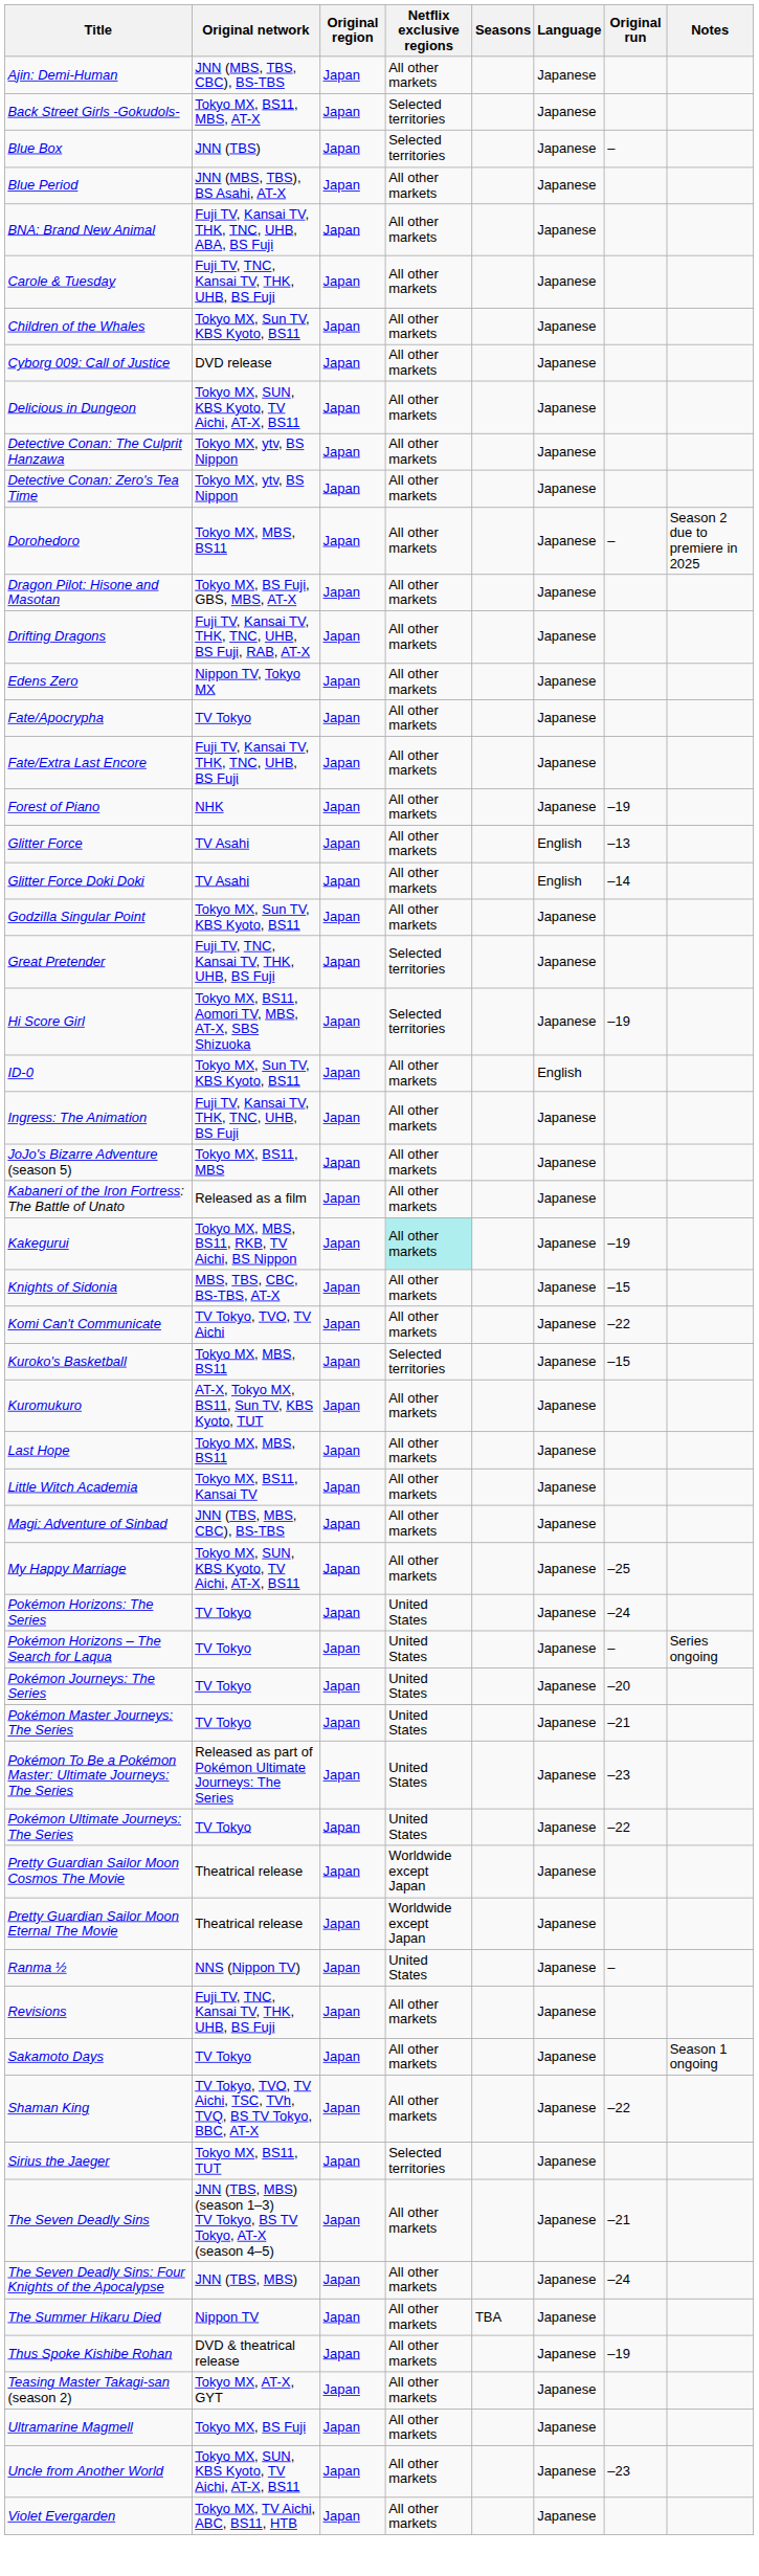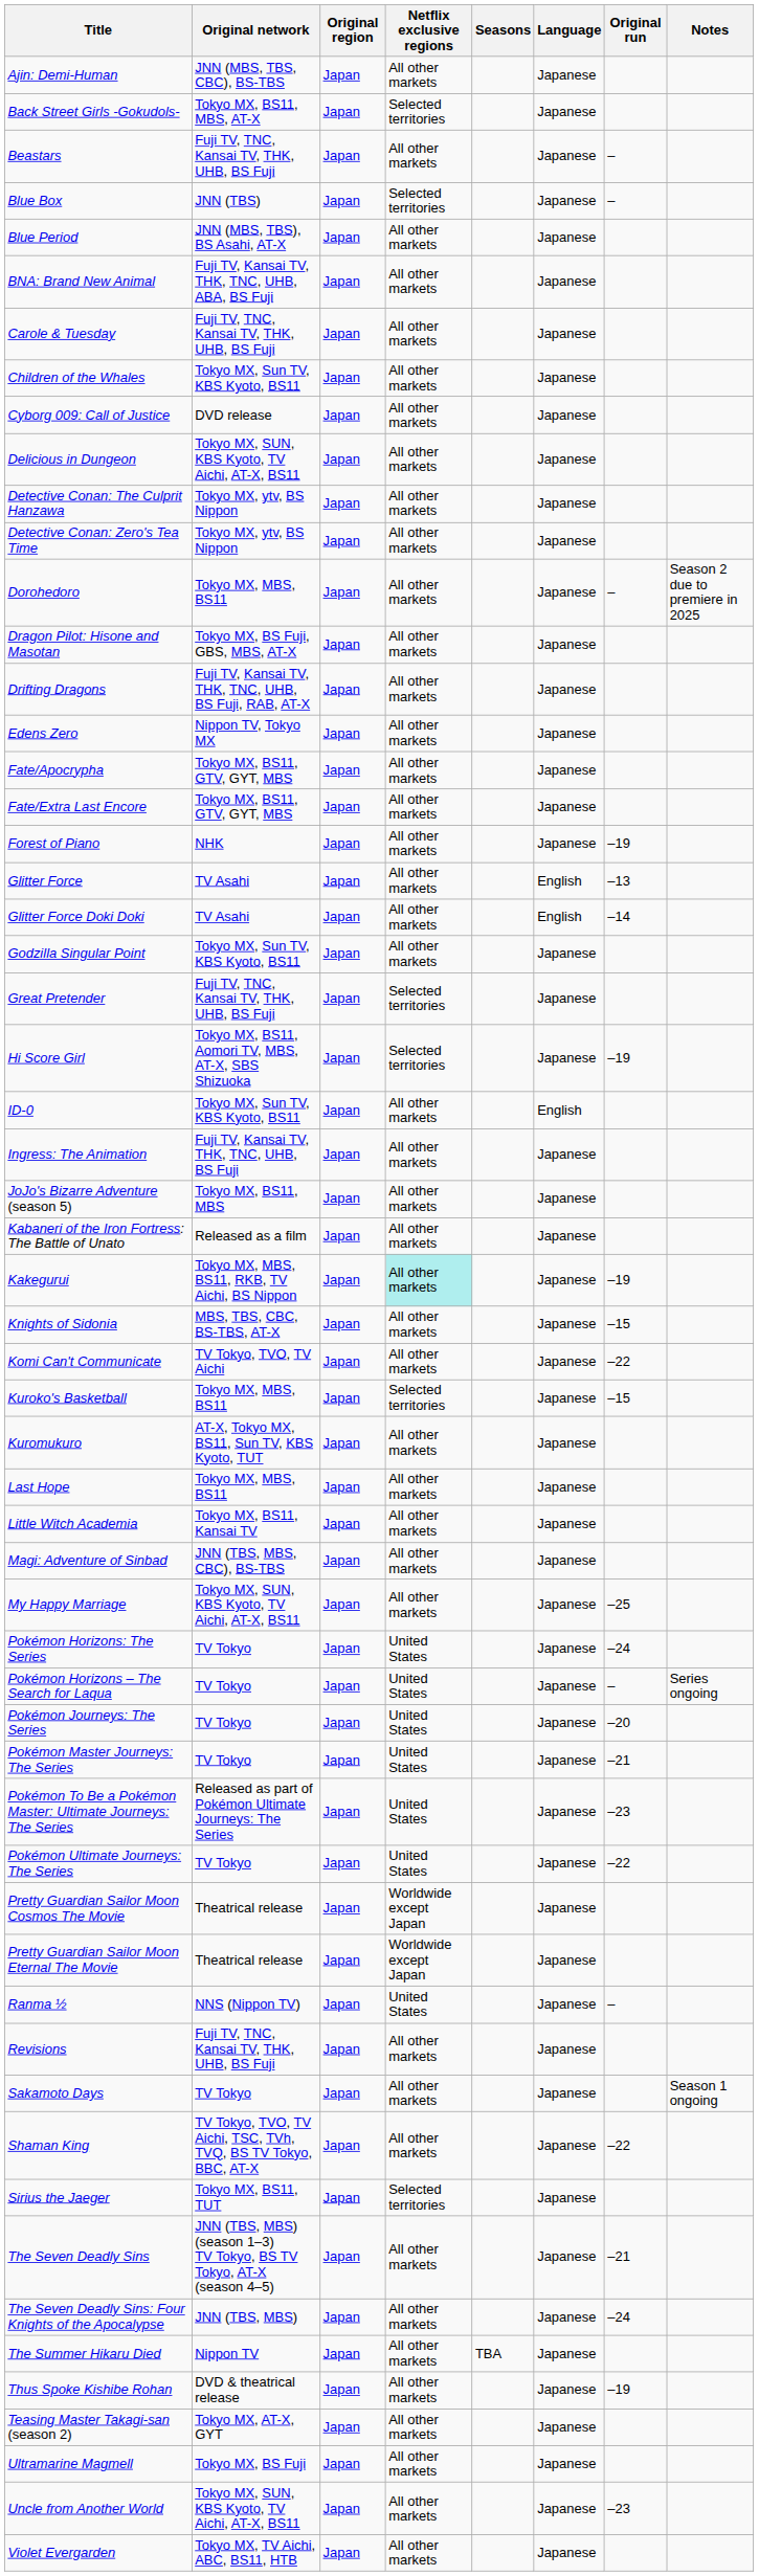 <table class="wikitable sortable" style="width:100%;">
 <tr>
 <th scope="col" style="width:25%;">Title</th>
 <th>Original network</th>
 <th>Original region</th>
 <th>Netflix exclusive regions</th>
 <th>Seasons</th>
 <th>Language</th>
 <th>Original run</th>
 <th>Notes</th>
 </tr>
 <tr>
 <td><em><a href='#'>Ajin: Demi-Human</a></em></td>
 <td><a href='#'>JNN</a> (<a href='#'>MBS</a>, <a href='#'>TBS</a>, <a href='#'>CBC</a>), <a href='#'>BS-TBS</a></td>
 <td><a href='#'>Japan</a></td>
 <td>All other markets</td>
 <td></td>
 <td>Japanese</td>
 <td></td>
 <td></td>
 </tr>
 <tr>
 <td><em><a href='#'>Back Street Girls -Gokudols-</a></em></td>
 <td><a href='#'>Tokyo MX</a>, <a href='#'>BS11</a>, <a href='#'>MBS</a>, <a href='#'>AT-X</a></td>
 <td><a href='#'>Japan</a></td>
 <td>Selected territories</td>
 <td></td>
 <td>Japanese</td>
 <td></td>
+<td></td>
+</tr>
+<tr>
+<td><em><a href='#'>Beastars</a></em></td>
+<td><a href='#'>Fuji TV</a>, <a href='#'>TNC</a>, <a href='#'>Kansai TV</a>, <a href='#'>THK</a>, <a href='#'>UHB</a>, <a href='#'>BS Fuji</a></td>
+<td><a href='#'>Japan</a></td>
+<td>All other markets</td>
+<td></td>
+<td>Japanese</td>
+<td>–</td>
 <td></td>
 </tr>
 <tr>
 <td><em><a href='#'>Blue Box</a></em></td>
 <td><a href='#'>JNN</a> (<a href='#'>TBS</a>)</td>
 <td><a href='#'>Japan</a></td>
 <td>Selected territories</td>
 <td></td>
 <td>Japanese</td>
 <td>–</td>
 <td></td>
 </tr>
 <tr>
 <td><em><a href='#'>Blue Period</a></em></td>
 <td><a href='#'>JNN</a> (<a href='#'>MBS</a>, <a href='#'>TBS</a>), <a href='#'>BS Asahi</a>, <a href='#'>AT-X</a></td>
 <td><a href='#'>Japan</a></td>
 <td>All other markets</td>
 <td></td>
 <td>Japanese</td>
 <td></td>
 <td></td>
 </tr>
 <tr>
 <td><em><a href='#'>BNA: Brand New Animal</a></em></td>
 <td><a href='#'>Fuji TV</a>, <a href='#'>Kansai TV</a>, <a href='#'>THK</a>, <a href='#'>TNC</a>, <a href='#'>UHB</a>, <a href='#'>ABA</a>, <a href='#'>BS Fuji</a></td>
 <td><a href='#'>Japan</a></td>
 <td>All other markets</td>
 <td></td>
 <td>Japanese</td>
 <td></td>
 <td></td>
 </tr>
 <tr>
 <td><em><a href='#'>Carole & Tuesday</a></em></td>
 <td><a href='#'>Fuji TV</a>, <a href='#'>TNC</a>, <a href='#'>Kansai TV</a>, <a href='#'>THK</a>, <a href='#'>UHB</a>, <a href='#'>BS Fuji</a></td>
 <td><a href='#'>Japan</a></td>
 <td>All other markets</td>
 <td></td>
 <td>Japanese</td>
 <td></td>
 <td></td>
 </tr>
 <tr>
 <td><em><a href='#'>Children of the Whales</a></em></td>
 <td><a href='#'>Tokyo MX</a>, <a href='#'>Sun TV</a>, <a href='#'>KBS Kyoto</a>, <a href='#'>BS11</a></td>
 <td><a href='#'>Japan</a></td>
 <td>All other markets</td>
 <td></td>
 <td>Japanese</td>
 <td></td>
 <td></td>
 </tr>
 <tr>
 <td><em><a href='#'>Cyborg 009: Call of Justice</a></em></td>
 <td>DVD release</td>
 <td><a href='#'>Japan</a></td>
 <td>All other markets</td>
 <td></td>
 <td>Japanese</td>
 <td></td>
 <td></td>
 </tr>
 <tr>
 <td><em><a href='#'>Delicious in Dungeon</a></em></td>
 <td><a href='#'>Tokyo MX</a>, <a href='#'>SUN</a>, <a href='#'>KBS Kyoto</a>, <a href='#'>TV Aichi</a>, <a href='#'>AT-X</a>, <a href='#'>BS11</a></td>
 <td><a href='#'>Japan</a></td>
 <td>All other markets</td>
 <td></td>
 <td>Japanese</td>
 <td></td>
 <td></td>
 </tr>
 <tr>
 <td><em><a href='#'>Detective Conan: The Culprit Hanzawa</a></em></td>
 <td><a href='#'>Tokyo MX</a>, <a href='#'>ytv</a>, <a href='#'>BS Nippon</a></td>
 <td><a href='#'>Japan</a></td>
 <td>All other markets</td>
 <td></td>
 <td>Japanese</td>
 <td></td>
 <td></td>
 </tr>
 <tr>
 <td><em><a href='#'>Detective Conan: Zero's Tea Time</a></em></td>
 <td><a href='#'>Tokyo MX</a>, <a href='#'>ytv</a>, <a href='#'>BS Nippon</a></td>
 <td><a href='#'>Japan</a></td>
 <td>All other markets</td>
 <td></td>
 <td>Japanese</td>
 <td></td>
 <td></td>
 </tr>
 <tr>
 <td><em><a href='#'>Dorohedoro</a></em></td>
 <td><a href='#'>Tokyo MX</a>, <a href='#'>MBS</a>, <a href='#'>BS11</a></td>
 <td><a href='#'>Japan</a></td>
 <td>All other markets</td>
 <td></td>
 <td>Japanese</td>
 <td>–</td>
 <td>Season 2 due to premiere in 2025</td>
 </tr>
 <tr>
 <td><em><a href='#'>Dragon Pilot: Hisone and Masotan</a></em></td>
 <td><a href='#'>Tokyo MX</a>, <a href='#'>BS Fuji</a>, GBS, <a href='#'>MBS</a>, <a href='#'>AT-X</a></td>
 <td><a href='#'>Japan</a></td>
 <td>All other markets</td>
 <td></td>
 <td>Japanese</td>
 <td></td>
 <td></td>
 </tr>
 <tr>
 <td><em><a href='#'>Drifting Dragons</a></em></td>
 <td><a href='#'>Fuji TV</a>, <a href='#'>Kansai TV</a>, <a href='#'>THK</a>, <a href='#'>TNC</a>, <a href='#'>UHB</a>, <a href='#'>BS Fuji</a>, <a href='#'>RAB</a>, <a href='#'>AT-X</a></td>
 <td><a href='#'>Japan</a></td>
 <td>All other markets</td>
 <td></td>
 <td>Japanese</td>
 <td></td>
 <td></td>
 </tr>
 <tr>
 <td><em><a href='#'>Edens Zero</a></em></td>
 <td><a href='#'>Nippon TV</a>, <a href='#'>Tokyo MX</a></td>
 <td><a href='#'>Japan</a></td>
 <td>All other markets</td>
 <td></td>
 <td>Japanese</td>
 <td></td>
 <td></td>
 </tr>
 <tr>
 <td><em><a href='#'>Fate/Apocrypha</a></em></td>
-<td><a href='#'>TV Tokyo</a></td>
+<td><a href='#'>Tokyo MX</a>, <a href='#'>BS11</a>, <a href='#'>GTV</a>, GYT, <a href='#'>MBS</a></td>
 <td><a href='#'>Japan</a></td>
 <td>All other markets</td>
 <td></td>
 <td>Japanese</td>
 <td></td>
 <td></td>
 </tr>
 <tr>
 <td><em><a href='#'>Fate/Extra Last Encore</a></em></td>
-<td><a href='#'>Fuji TV</a>, <a href='#'>Kansai TV</a>, <a href='#'>THK</a>, <a href='#'>TNC</a>, <a href='#'>UHB</a>, <a href='#'>BS Fuji</a></td>
+<td><a href='#'>Tokyo MX</a>, <a href='#'>BS11</a>, <a href='#'>GTV</a>, GYT, <a href='#'>MBS</a></td>
 <td><a href='#'>Japan</a></td>
 <td>All other markets</td>
 <td></td>
 <td>Japanese</td>
 <td></td>
 <td></td>
 </tr>
 <tr>
 <td><em><a href='#'>Forest of Piano</a></em></td>
 <td><a href='#'>NHK</a></td>
 <td><a href='#'>Japan</a></td>
 <td>All other markets</td>
 <td></td>
 <td>Japanese</td>
 <td>–19</td>
 <td></td>
 </tr>
 <tr>
 <td><em><a href='#'>Glitter Force</a></em></td>
 <td><a href='#'>TV Asahi</a></td>
 <td><a href='#'>Japan</a></td>
 <td>All other markets</td>
 <td></td>
 <td>English</td>
 <td>–13</td>
 <td></td>
 </tr>
 <tr>
 <td><em><a href='#'>Glitter Force Doki Doki</a></em></td>
 <td><a href='#'>TV Asahi</a></td>
 <td><a href='#'>Japan</a></td>
 <td>All other markets</td>
 <td></td>
 <td>English</td>
 <td>–14</td>
 <td></td>
 </tr>
 <tr>
 <td><em><a href='#'>Godzilla Singular Point</a></em></td>
 <td><a href='#'>Tokyo MX</a>, <a href='#'>Sun TV</a>, <a href='#'>KBS Kyoto</a>, <a href='#'>BS11</a></td>
 <td><a href='#'>Japan</a></td>
 <td>All other markets</td>
 <td></td>
 <td>Japanese</td>
 <td></td>
 <td></td>
 </tr>
 <tr>
 <td><em><a href='#'>Great Pretender</a></em></td>
 <td><a href='#'>Fuji TV</a>, <a href='#'>TNC</a>, <a href='#'>Kansai TV</a>, <a href='#'>THK</a>, <a href='#'>UHB</a>, <a href='#'>BS Fuji</a></td>
 <td><a href='#'>Japan</a></td>
 <td>Selected territories</td>
 <td></td>
 <td>Japanese</td>
 <td></td>
 <td></td>
 </tr>
 <tr>
 <td><em><a href='#'>Hi Score Girl</a></em></td>
 <td><a href='#'>Tokyo MX</a>, <a href='#'>BS11</a>, <a href='#'>Aomori TV</a>, <a href='#'>MBS</a>, <a href='#'>AT-X</a>, <a href='#'>SBS Shizuoka</a></td>
 <td><a href='#'>Japan</a></td>
 <td>Selected territories</td>
 <td></td>
 <td>Japanese</td>
 <td>–19</td>
 <td></td>
 </tr>
 <tr>
 <td><em><a href='#'>ID-0</a></em></td>
 <td><a href='#'>Tokyo MX</a>, <a href='#'>Sun TV</a>, <a href='#'>KBS Kyoto</a>, <a href='#'>BS11</a></td>
 <td><a href='#'>Japan</a></td>
 <td>All other markets</td>
 <td></td>
 <td>English</td>
 <td></td>
 <td></td>
 </tr>
 <tr>
 <td><em><a href='#'>Ingress: The Animation</a></em></td>
 <td><a href='#'>Fuji TV</a>, <a href='#'>Kansai TV</a>, <a href='#'>THK</a>, <a href='#'>TNC</a>, <a href='#'>UHB</a>, <a href='#'>BS Fuji</a></td>
 <td><a href='#'>Japan</a></td>
 <td>All other markets</td>
 <td></td>
 <td>Japanese</td>
 <td></td>
 <td></td>
 </tr>
 <tr>
 <td><em><a href='#'>JoJo's Bizarre Adventure</a></em> (season 5)</td>
 <td><a href='#'>Tokyo MX</a>, <a href='#'>BS11</a>, <a href='#'>MBS</a></td>
 <td><a href='#'>Japan</a></td>
 <td>All other markets</td>
 <td></td>
 <td>Japanese</td>
 <td></td>
 <td></td>
 </tr>
 <tr>
 <td><em><a href='#'>Kabaneri of the Iron Fortress</a>: The Battle of Unato</em></td>
 <td>Released as a film</td>
 <td><a href='#'>Japan</a></td>
 <td>All other markets</td>
 <td></td>
 <td>Japanese</td>
 <td></td>
 <td></td>
 </tr>
 <tr>
 <td><em><a href='#'>Kakegurui</a></em></td>
 <td><a href='#'>Tokyo MX</a>, <a href='#'>MBS</a>, <a href='#'>BS11</a>, <a href='#'>RKB</a>, <a href='#'>TV Aichi</a>, <a href='#'>BS Nippon</a></td>
 <td><a href='#'>Japan</a></td>
 <td style="background: paleturquoise;">All other markets</td>
 <td></td>
 <td>Japanese</td>
 <td>–19</td>
 <td></td>
 </tr>
 <tr>
 <td><em><a href='#'>Knights of Sidonia</a></em></td>
 <td><a href='#'>MBS</a>, <a href='#'>TBS</a>, <a href='#'>CBC</a>, <a href='#'>BS-TBS</a>, <a href='#'>AT-X</a></td>
 <td><a href='#'>Japan</a></td>
 <td>All other markets</td>
 <td></td>
 <td>Japanese</td>
 <td>–15</td>
 <td></td>
 </tr>
 <tr>
 <td><em><a href='#'>Komi Can't Communicate</a></em></td>
 <td><a href='#'>TV Tokyo</a>, <a href='#'>TVO</a>, <a href='#'>TV Aichi</a></td>
 <td><a href='#'>Japan</a></td>
 <td>All other markets</td>
 <td></td>
 <td>Japanese</td>
 <td>–22</td>
 <td></td>
 </tr>
 <tr>
 <td><em><a href='#'>Kuroko's Basketball</a></em></td>
 <td><a href='#'>Tokyo MX</a>, <a href='#'>MBS</a>, <a href='#'>BS11</a></td>
 <td><a href='#'>Japan</a></td>
 <td>Selected territories</td>
 <td></td>
 <td>Japanese</td>
 <td>–15</td>
 <td></td>
 </tr>
 <tr>
 <td><em><a href='#'>Kuromukuro</a></em></td>
 <td><a href='#'>AT-X</a>, <a href='#'>Tokyo MX</a>, <a href='#'>BS11</a>, <a href='#'>Sun TV</a>, <a href='#'>KBS Kyoto</a>, <a href='#'>TUT</a></td>
 <td><a href='#'>Japan</a></td>
 <td>All other markets</td>
 <td></td>
 <td>Japanese</td>
 <td></td>
 <td></td>
 </tr>
 <tr>
 <td><em><a href='#'>Last Hope</a></em></td>
 <td><a href='#'>Tokyo MX</a>, <a href='#'>MBS</a>, <a href='#'>BS11</a></td>
 <td><a href='#'>Japan</a></td>
 <td>All other markets</td>
 <td></td>
 <td>Japanese</td>
 <td></td>
 <td></td>
 </tr>
 <tr>
 <td><em><a href='#'>Little Witch Academia</a></em></td>
 <td><a href='#'>Tokyo MX</a>, <a href='#'>BS11</a>, <a href='#'>Kansai TV</a></td>
 <td><a href='#'>Japan</a></td>
 <td>All other markets</td>
 <td></td>
 <td>Japanese</td>
 <td></td>
 <td></td>
 </tr>
 <tr>
 <td><em><a href='#'>Magi: Adventure of Sinbad</a></em></td>
 <td><a href='#'>JNN</a> (<a href='#'>TBS</a>, <a href='#'>MBS</a>, <a href='#'>CBC</a>), <a href='#'>BS-TBS</a></td>
 <td><a href='#'>Japan</a></td>
 <td>All other markets</td>
 <td></td>
 <td>Japanese</td>
 <td></td>
 <td></td>
 </tr>
 <tr>
 <td><em><a href='#'>My Happy Marriage</a></em></td>
 <td><a href='#'>Tokyo MX</a>, <a href='#'>SUN</a>, <a href='#'>KBS Kyoto</a>, <a href='#'>TV Aichi</a>, <a href='#'>AT-X</a>, <a href='#'>BS11</a></td>
 <td><a href='#'>Japan</a></td>
 <td>All other markets</td>
 <td></td>
 <td>Japanese</td>
 <td>–25</td>
 <td></td>
 </tr>
 <tr>
 <td><em><a href='#'>Pokémon Horizons: The Series</a></em></td>
 <td><a href='#'>TV Tokyo</a></td>
 <td><a href='#'>Japan</a></td>
 <td>United States</td>
 <td></td>
 <td>Japanese</td>
 <td>–24</td>
 <td></td>
 </tr>
 <tr>
 <td><em><a href='#'>Pokémon Horizons – The Search for Laqua</a></em></td>
 <td><a href='#'>TV Tokyo</a></td>
 <td><a href='#'>Japan</a></td>
 <td>United States</td>
 <td></td>
 <td>Japanese</td>
 <td>–</td>
 <td>Series ongoing</td>
 </tr>
 <tr>
 <td><em><a href='#'>Pokémon Journeys: The Series</a></em></td>
 <td><a href='#'>TV Tokyo</a></td>
 <td><a href='#'>Japan</a></td>
 <td>United States</td>
 <td></td>
 <td>Japanese</td>
 <td>–20</td>
 <td></td>
 </tr>
 <tr>
 <td><em><a href='#'>Pokémon Master Journeys: The Series</a></em></td>
 <td><a href='#'>TV Tokyo</a></td>
 <td><a href='#'>Japan</a></td>
 <td>United States</td>
 <td></td>
 <td>Japanese</td>
 <td>–21</td>
 <td></td>
 </tr>
 <tr>
 <td><em><a href='#'>Pokémon To Be a Pokémon Master: Ultimate Journeys: The Series</a></em></td>
 <td>Released as part of <a href='#'>Pokémon Ultimate Journeys: The Series</a></td>
 <td><a href='#'>Japan</a></td>
 <td>United States</td>
 <td></td>
 <td>Japanese</td>
 <td>–23</td>
 <td></td>
 </tr>
 <tr>
 <td><em><a href='#'>Pokémon Ultimate Journeys: The Series</a></em></td>
 <td><a href='#'>TV Tokyo</a></td>
 <td><a href='#'>Japan</a></td>
 <td>United States</td>
 <td></td>
 <td>Japanese</td>
 <td>–22</td>
 <td></td>
 </tr>
 <tr>
 <td><em><a href='#'>Pretty Guardian Sailor Moon Cosmos The Movie</a></em></td>
 <td>Theatrical release</td>
 <td><a href='#'>Japan</a></td>
 <td>Worldwide except Japan</td>
 <td></td>
 <td>Japanese</td>
 <td></td>
 <td></td>
 </tr>
 <tr>
 <td><em><a href='#'>Pretty Guardian Sailor Moon Eternal The Movie</a></em></td>
 <td>Theatrical release</td>
 <td><a href='#'>Japan</a></td>
 <td>Worldwide except Japan</td>
 <td></td>
 <td>Japanese</td>
 <td></td>
 <td></td>
 </tr>
 <tr>
 <td><em><a href='#'>Ranma ½</a></em></td>
 <td><a href='#'>NNS</a> (<a href='#'>Nippon TV</a>)</td>
 <td><a href='#'>Japan</a></td>
 <td>United States</td>
 <td></td>
 <td>Japanese</td>
 <td>–</td>
 <td></td>
 </tr>
 <tr>
 <td><em><a href='#'>Revisions</a></em></td>
 <td><a href='#'>Fuji TV</a>, <a href='#'>TNC</a>, <a href='#'>Kansai TV</a>, <a href='#'>THK</a>, <a href='#'>UHB</a>, <a href='#'>BS Fuji</a></td>
 <td><a href='#'>Japan</a></td>
 <td>All other markets</td>
 <td></td>
 <td>Japanese</td>
 <td></td>
 <td></td>
 </tr>
 <tr>
 <td><em><a href='#'>Sakamoto Days</a></em></td>
 <td><a href='#'>TV Tokyo</a></td>
 <td><a href='#'>Japan</a></td>
 <td>All other markets</td>
 <td></td>
 <td>Japanese</td>
 <td></td>
 <td>Season 1 ongoing</td>
 </tr>
 <tr>
 <td><em><a href='#'>Shaman King</a></em></td>
 <td><a href='#'>TV Tokyo</a>, <a href='#'>TVO</a>, <a href='#'>TV Aichi</a>, <a href='#'>TSC</a>, <a href='#'>TVh</a>, <a href='#'>TVQ</a>, <a href='#'>BS TV Tokyo</a>, <a href='#'>BBC</a>, <a href='#'>AT-X</a></td>
 <td><a href='#'>Japan</a></td>
 <td>All other markets</td>
 <td></td>
 <td>Japanese</td>
 <td>–22</td>
 <td></td>
 </tr>
 <tr>
 <td><em><a href='#'>Sirius the Jaeger</a></em></td>
 <td><a href='#'>Tokyo MX</a>, <a href='#'>BS11</a>, <a href='#'>TUT</a></td>
 <td><a href='#'>Japan</a></td>
 <td>Selected territories</td>
 <td></td>
 <td>Japanese</td>
 <td></td>
 <td></td>
 </tr>
 <tr>
 <td><em><a href='#'>The Seven Deadly Sins</a></em></td>
 <td><a href='#'>JNN</a> (<a href='#'>TBS</a>, <a href='#'>MBS</a>) (season 1–3) <br> <a href='#'>TV Tokyo</a>, <a href='#'>BS TV Tokyo</a>, <a href='#'>AT-X</a> (season 4–5)</td>
 <td><a href='#'>Japan</a></td>
 <td>All other markets</td>
 <td></td>
 <td>Japanese</td>
 <td>–21</td>
 <td></td>
 </tr>
 <tr>
 <td><em><a href='#'>The Seven Deadly Sins: Four Knights of the Apocalypse</a></em></td>
 <td><a href='#'>JNN</a> (<a href='#'>TBS</a>, <a href='#'>MBS</a>)</td>
 <td><a href='#'>Japan</a></td>
 <td>All other markets</td>
 <td></td>
 <td>Japanese</td>
 <td>–24</td>
 <td></td>
 </tr>
 <tr>
 <td><em><a href='#'>The Summer Hikaru Died</a></em></td>
 <td><a href='#'>Nippon TV</a></td>
 <td><a href='#'>Japan</a></td>
 <td>All other markets</td>
 <td>TBA</td>
 <td>Japanese</td>
 <td></td>
 <td></td>
 </tr>
 <tr>
 <td><em><a href='#'>Thus Spoke Kishibe Rohan</a></em></td>
 <td>DVD & theatrical release</td>
 <td><a href='#'>Japan</a></td>
 <td>All other markets</td>
 <td></td>
 <td>Japanese</td>
 <td>–19</td>
 <td></td>
 </tr>
 <tr>
 <td><em><a href='#'>Teasing Master Takagi-san</a></em> (season 2)</td>
 <td><a href='#'>Tokyo MX</a>, <a href='#'>AT-X</a>, GYT</td>
 <td><a href='#'>Japan</a></td>
 <td>All other markets</td>
 <td></td>
 <td>Japanese</td>
 <td></td>
 <td></td>
 </tr>
 <tr>
 <td><em><a href='#'>Ultramarine Magmell</a></em></td>
 <td><a href='#'>Tokyo MX</a>, <a href='#'>BS Fuji</a></td>
 <td><a href='#'>Japan</a></td>
 <td>All other markets</td>
 <td></td>
 <td>Japanese</td>
 <td></td>
 <td></td>
 </tr>
 <tr>
 <td><em><a href='#'>Uncle from Another World</a></em></td>
 <td><a href='#'>Tokyo MX</a>, <a href='#'>SUN</a>, <a href='#'>KBS Kyoto</a>, <a href='#'>TV Aichi</a>, <a href='#'>AT-X</a>, <a href='#'>BS11</a></td>
 <td><a href='#'>Japan</a></td>
 <td>All other markets</td>
 <td></td>
 <td>Japanese</td>
 <td>–23</td>
 <td></td>
 </tr>
 <tr>
 <td><em><a href='#'>Violet Evergarden</a></em></td>
 <td><a href='#'>Tokyo MX</a>, <a href='#'>TV Aichi</a>, <a href='#'>ABC</a>, <a href='#'>BS11</a>, <a href='#'>HTB</a></td>
 <td><a href='#'>Japan</a></td>
 <td>All other markets</td>
 <td></td>
 <td>Japanese</td>
 <td></td>
 <td></td>
 </tr>
 </table>
